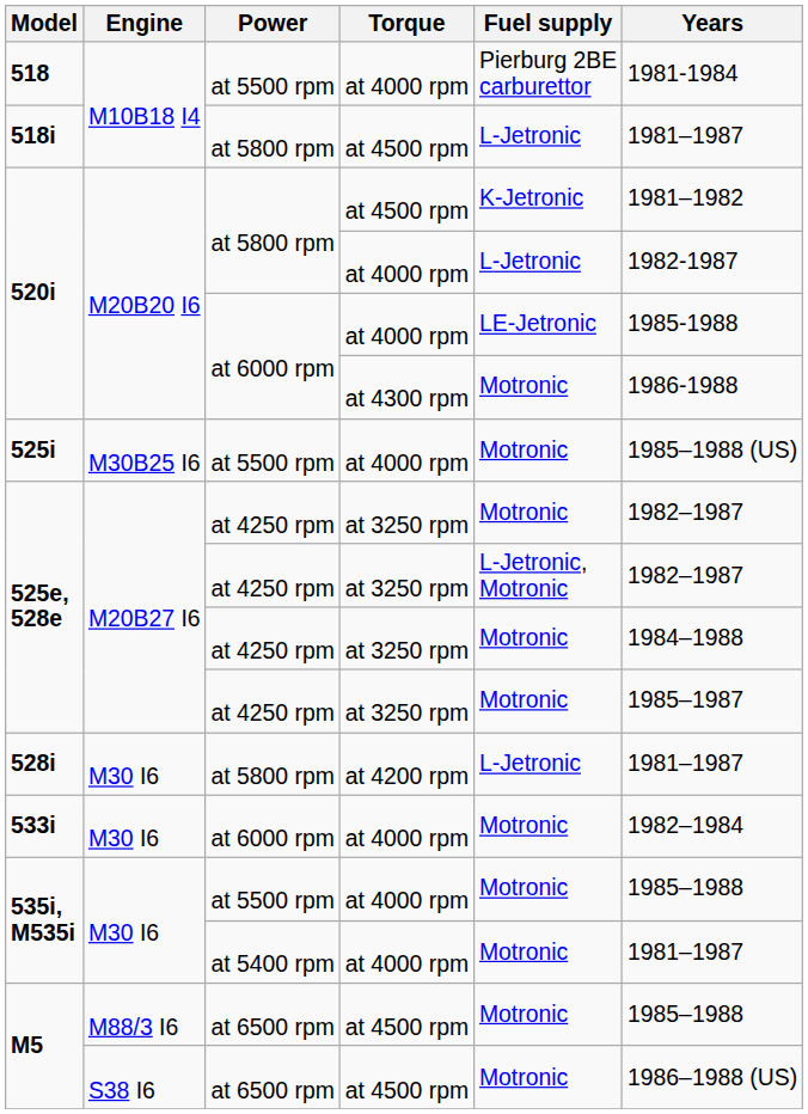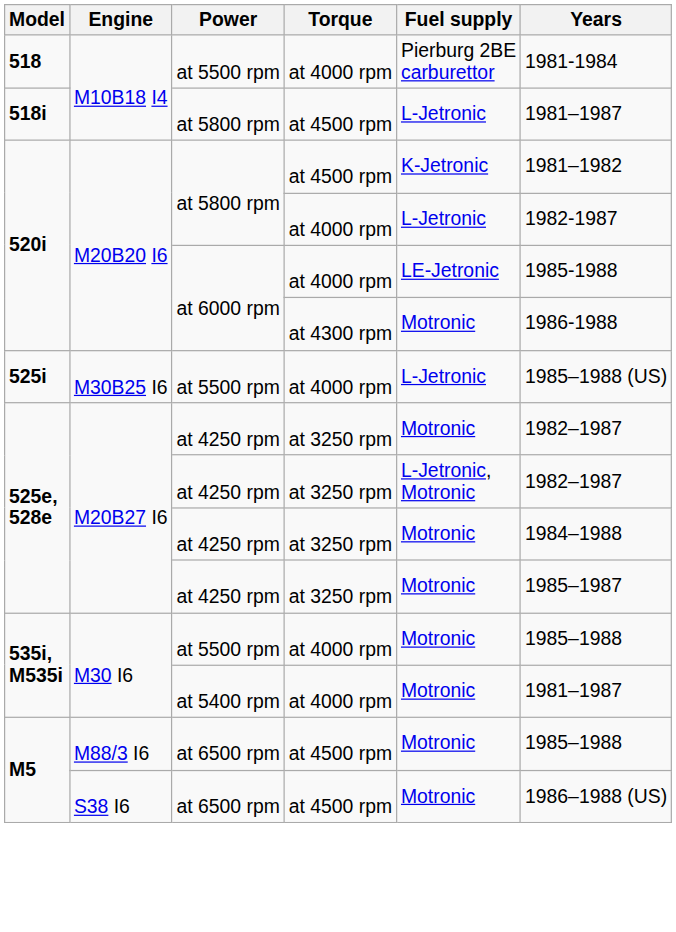 <table class="wikitable sortable">
 <tr>
 <th>Model</th>
 <th>Engine</th>
 <th>Power</th>
 <th>Torque</th>
 <th>Fuel supply</th>
 <th>Years</th>
 </tr>
 <tr>
 <td><strong>518</strong></td>
 <td rowspan=2><br><a href='#'>M10B18</a> <a href='#'>I4</a></td>
 <td> <br> at 5500 rpm</td>
 <td> <br> at 4000 rpm</td>
 <td>Pierburg 2BE <br> <a href='#'>carburettor</a></td>
 <td>1981-1984</td>
 </tr>
 <tr>
 <td><strong>518i</strong></td>
 <td> <br> at 5800 rpm</td>
 <td> <br> at 4500 rpm</td>
 <td><a href='#'>L-Jetronic</a></td>
 <td>1981–1987</td>
 </tr>
 <tr>
 <td rowspan="4"><strong>520i</strong></td>
 <td rowspan="4"><br><a href='#'>M20B20</a> <a href='#'>I6</a></td>
 <td rowspan="2"> <br> at 5800 rpm</td>
 <td> <br> at 4500 rpm</td>
 <td><a href='#'>K-Jetronic</a></td>
 <td>1981–1982</td>
 </tr>
 <tr>
 <td> <br> at 4000 rpm</td>
 <td><a href='#'>L-Jetronic</a></td>
 <td>1982-1987</td>
 </tr>
 <tr>
 <td rowspan="2"> <br> at 6000 rpm</td>
 <td> <br> at 4000 rpm</td>
 <td><a href='#'>LE-Jetronic</a></td>
 <td>1985-1988</td>
 </tr>
 <tr>
 <td> <br> at 4300 rpm</td>
 <td><a href='#'>Motronic</a></td>
 <td>1986-1988</td>
 </tr>
 <tr>
 <td><strong>525i</strong></td>
 <td><br><a href='#'>M30B25</a> I6</td>
 <td> <br> at 5500 rpm</td>
 <td> <br> at 4000 rpm</td>
-<td><a href='#'>Motronic</a></td>
+<td><a href='#'>L-Jetronic</a></td>
 <td>1985–1988 (US)</td>
 </tr>
 <tr>
 <td rowspan=4><strong>525e, <br> 528e</strong></td>
 <td rowspan="4"><br><a href='#'>M20B27</a> I6</td>
 <td> <br> at 4250 rpm</td>
 <td> <br> at 3250 rpm</td>
 <td><a href='#'>Motronic</a></td>
 <td>1982–1987</td>
 </tr>
 <tr>
 <td> <br> at 4250 rpm</td>
 <td> <br> at 3250 rpm</td>
 <td><a href='#'>L-Jetronic</a>, <br> <a href='#'>Motronic</a></td>
 <td>1982–1987</td>
 </tr>
 <tr>
 <td> <br> at 4250 rpm</td>
 <td> <br> at 3250 rpm</td>
 <td><a href='#'>Motronic</a></td>
 <td>1984–1988</td>
 </tr>
 <tr>
 <td> <br> at 4250 rpm</td>
 <td> <br> at 3250 rpm</td>
 <td><a href='#'>Motronic</a></td>
 <td>1985–1987</td>
-</tr>
-<tr>
-<td><strong>528i</strong></td>
-<td><br><a href='#'>M30</a> I6</td>
-<td> <br> at 5800 rpm</td>
-<td> <br> at 4200 rpm</td>
-<td><a href='#'>L-Jetronic</a></td>
-<td>1981–1987</td>
-</tr>
-<tr>
-<td><strong>533i</strong></td>
-<td><br><a href='#'>M30</a> I6</td>
-<td> <br> at 6000 rpm</td>
-<td> <br> at 4000 rpm</td>
-<td><a href='#'>Motronic</a></td>
-<td>1982–1984</td>
 </tr>
 <tr>
 <td rowspan="2"><strong>535i, <br> M535i</strong></td>
 <td rowspan="2"><br><a href='#'>M30</a> I6</td>
 <td> <br> at 5500 rpm</td>
 <td> <br> at 4000 rpm</td>
 <td><a href='#'>Motronic</a></td>
 <td>1985–1988</td>
 </tr>
 <tr>
 <td> <br> at 5400 rpm</td>
 <td> <br> at 4000 rpm</td>
 <td><a href='#'>Motronic</a></td>
 <td>1981–1987</td>
 </tr>
 <tr>
 <td rowspan=2><strong>M5</strong></td>
 <td><br><a href='#'>M88/3</a> I6</td>
 <td> <br> at  6500 rpm</td>
 <td> <br> at 4500 rpm</td>
 <td><a href='#'>Motronic</a></td>
 <td>1985–1988</td>
 </tr>
 <tr>
 <td><br><a href='#'>S38</a> I6</td>
 <td> <br> at 6500 rpm</td>
 <td> <br> at 4500 rpm</td>
 <td><a href='#'>Motronic</a></td>
 <td>1986–1988 (US)</td>
 </tr>
 </table>
